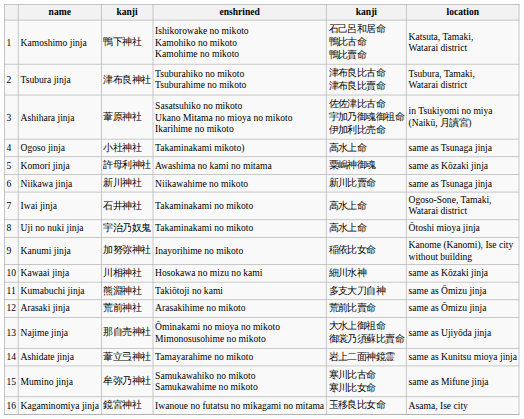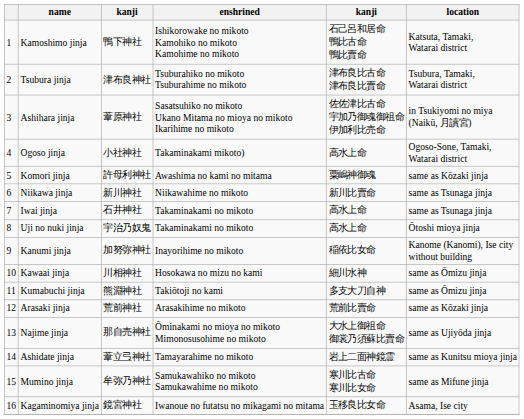 <table class="wikitable" style="margin-bottom: 1.5em; font-size: 95%;">
 <tr>
 <th></th>
 <th>name</th>
 <th>kanji</th>
 <th>enshrined</th>
 <th>kanji</th>
 <th>location</th>
 </tr>
 <tr>
 <td>1</td>
 <td>Kamoshimo jinja</td>
 <td>鴨下神社</td>
 <td>Ishikorowake no mikoto<br>Kamohiko no mikoto<br>Kamohime no mikoto</td>
 <td>石己呂和居命<br>鴨比古命<br>鴨比賣命</td>
 <td>Katsuta, Tamaki, <br>Watarai district</td>
 </tr>
 <tr>
 <td>2</td>
 <td>Tsubura jinja</td>
 <td>津布良神社</td>
 <td>Tsuburahiko no mikoto<br>Tsuburahime no mikoto</td>
 <td>津布良比古命<br>津布良比賣命</td>
 <td>Tsubura, Tamaki, <br>Watarai district</td>
 </tr>
 <tr>
 <td>3</td>
 <td>Ashihara jinja</td>
 <td>葦原神社</td>
 <td>Sasatsuhiko no mikoto<br>Ukano Mitama no mioya no mikoto <br>Ikarihime no mikoto</td>
 <td>佐佐津比古命<br>宇加乃御魂御祖命<br>伊加利比売命</td>
 <td>in Tsukiyomi no miya<br> (Naikū, 月讀宮)</td>
 </tr>
 <tr>
 <td>4</td>
 <td>Ogoso jinja</td>
 <td>小社神社</td>
 <td Takaminakami no mikoto>Takaminakami mikoto)</td>
 <td>高水上命</td>
-<td>same as Tsunaga jinja</td>
+<td>Ogoso-Sone, Tamaki, <br>Watarai district</td>
 </tr>
 <tr>
 <td>5</td>
 <td>Komori jinja</td>
 <td>許母利神社</td>
 <td>Awashima no kami no mitama</td>
 <td>粟嶋神御魂</td>
 <td>same as Kōzaki jinja</td>
 </tr>
 <tr>
 <td>6</td>
 <td>Niikawa jinja</td>
 <td>新川神社</td>
 <td>Niikawahime no mikoto</td>
 <td>新川比賣命</td>
 <td>same as Tsunaga jinja</td>
 </tr>
 <tr>
 <td>7</td>
 <td>Iwai jinja</td>
 <td>石井神社</td>
 <td>Takaminakami no mikoto</td>
 <td>高水上命</td>
-<td>Ogoso-Sone, Tamaki, <br>Watarai district</td>
+<td>same as Tsunaga jinja</td>
 </tr>
 <tr>
 <td>8</td>
 <td>Uji no nuki jinja</td>
 <td>宇治乃奴鬼</td>
 <td>Takaminakami no mikoto</td>
 <td>高水上命</td>
 <td>Ōtoshi mioya jinja</td>
 </tr>
 <tr>
 <td>9</td>
 <td>Kanumi jinja</td>
 <td>加努弥神社</td>
 <td>Inayorihime no mikoto</td>
 <td>稲依比女命</td>
 <td>Kanome (Kanomi), Ise city<br>without building</td>
 </tr>
 <tr>
 <td>10</td>
 <td>Kawaai jinja</td>
 <td>川相神社</td>
 <td>Hosokawa no mizu no kami</td>
 <td>細川水神</td>
-<td>same as Kōzaki jinja</td>
+<td>same as Ōmizu jinja</td>
 </tr>
 <tr>
 <td>11</td>
 <td>Kumabuchi jinja</td>
 <td>熊淵神社</td>
 <td>Takiōtoji no kami</td>
 <td>多支大刀自神</td>
 <td>same as Ōmizu jinja</td>
 </tr>
 <tr>
 <td>12</td>
 <td>Arasaki jinja</td>
 <td>荒前神社</td>
 <td>Arasakihime no mikoto</td>
 <td>荒前比賣命</td>
-<td>same as Ōmizu jinja</td>
+<td>same as Kōzaki jinja</td>
 </tr>
 <tr>
 <td>13</td>
 <td>Najime jinja</td>
 <td>那自売神社</td>
 <td>Ōminakami no mioya no mikoto<br>Mimonosusohime no mikoto</td>
 <td>大水上御祖命<br>御裳乃須蘇比賣命</td>
 <td>same as Ujiyōda jinja</td>
 </tr>
 <tr>
 <td>14</td>
 <td>Ashidate jinja</td>
 <td>葦立弖神社</td>
 <td>Tamayarahime no mikoto</td>
 <td>岩上二面神鏡霊</td>
 <td>same as Kunitsu mioya jinja</td>
 </tr>
 <tr>
 <td>15</td>
 <td>Mumino jinja</td>
 <td>牟弥乃神社</td>
 <td>Samukawahiko no mikoto<br>Samukawahime no mikoto</td>
 <td>寒川比古命<br>寒川比女命</td>
 <td>same as Mifune jinja</td>
 </tr>
 <tr>
 <td>16</td>
 <td>Kagaminomiya jinja</td>
 <td>鏡宮神社</td>
 <td>Iwanoue no futatsu no mikagami no mitama</td>
 <td>玉移良比女命</td>
 <td>Asama, Ise city</td>
 </tr>
 <tr>
 </tr>
 </table>
